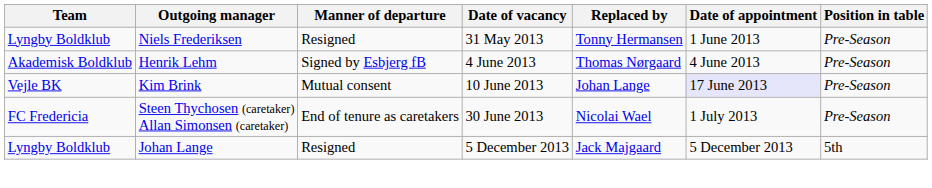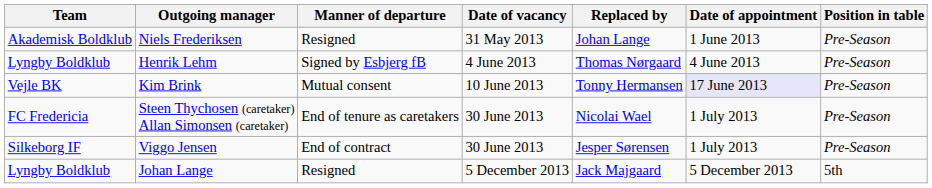 <table class="wikitable">
 <tr>
 <th>Team</th>
 <th>Outgoing manager</th>
 <th>Manner of departure</th>
 <th>Date of vacancy</th>
 <th>Replaced by</th>
 <th>Date of appointment</th>
 <th>Position in table</th>
 </tr>
 <tr>
-<td><a href='#'>Lyngby Boldklub</a></td>
+<td><a href='#'>Akademisk Boldklub</a></td>
 <td> <a href='#'>Niels Frederiksen</a></td>
 <td>Resigned</td>
 <td>31 May 2013</td>
-<td> <a href='#'>Tonny Hermansen</a></td>
+<td> <a href='#'>Johan Lange</a></td>
 <td>1 June 2013</td>
 <td><em>Pre-Season</em></td>
 </tr>
 <tr>
-<td><a href='#'>Akademisk Boldklub</a></td>
+<td><a href='#'>Lyngby Boldklub</a></td>
 <td> <a href='#'>Henrik Lehm</a></td>
 <td>Signed by <a href='#'>Esbjerg fB</a></td>
 <td>4 June 2013</td>
 <td> <a href='#'>Thomas Nørgaard</a></td>
 <td>4 June 2013</td>
 <td><em>Pre-Season</em></td>
 </tr>
 <tr>
 <td><a href='#'>Vejle BK</a></td>
 <td> <a href='#'>Kim Brink</a></td>
 <td>Mutual consent</td>
 <td>10 June 2013</td>
-<td> <a href='#'>Johan Lange</a></td>
+<td> <a href='#'>Tonny Hermansen</a></td>
 <td style="background: lavender;">17 June 2013</td>
 <td><em>Pre-Season</em></td>
 </tr>
 <tr>
 <td><a href='#'>FC Fredericia</a></td>
 <td> <a href='#'>Steen Thychosen</a> <small>(caretaker)</small><br> <a href='#'>Allan Simonsen</a> <small>(caretaker)</small></td>
 <td>End of tenure as caretakers</td>
 <td>30 June 2013</td>
 <td> <a href='#'>Nicolai Wael</a></td>
 <td>1 July 2013</td>
 <td><em>Pre-Season</em></td>
 </tr>
 <tr>
+<td><a href='#'>Silkeborg IF</a></td>
+<td> <a href='#'>Viggo Jensen</a></td>
+<td>End of contract</td>
+<td>30 June 2013</td>
+<td> <a href='#'>Jesper Sørensen</a></td>
+<td>1 July 2013</td>
+<td><em>Pre-Season</em></td>
+</tr>
+<tr>
 <td><a href='#'>Lyngby Boldklub</a></td>
 <td> <a href='#'>Johan Lange</a></td>
 <td>Resigned</td>
 <td>5 December 2013</td>
 <td> <a href='#'>Jack Majgaard</a></td>
 <td>5 December 2013</td>
 <td>5th</td>
 </tr>
 </table>
